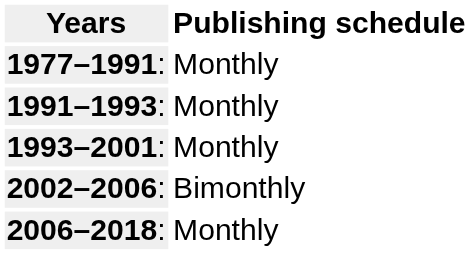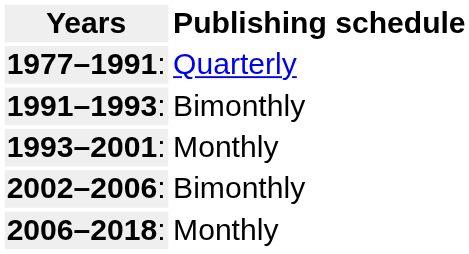 <table>
 <tr>
 <th style="background-color:#efefef;">Years</th>
 <th align="center" colspan="5">Publishing schedule</th>
 </tr>
 <tr>
 <td style="background-color:#efefef;"><strong>1977–1991</strong>:</td>
-<td align=left>Monthly</td>
+<td align=left><a href='#'>Quarterly</a></td>
 </tr>
 <tr>
 <td style="background-color:#efefef;"><strong>1991–1993</strong>:</td>
-<td align=left>Monthly</td>
+<td align=left>Bimonthly</td>
 </tr>
 <tr>
 <td style="background-color:#efefef;"><strong>1993–2001</strong>:</td>
 <td align=left>Monthly</td>
 </tr>
 <tr>
 <td style="background-color:#efefef;"><strong>2002–2006</strong>:</td>
 <td align=left>Bimonthly</td>
 </tr>
 <tr>
 <td style="background-color:#efefef;"><strong>2006–2018</strong>:</td>
 <td align=left>Monthly</td>
 </tr>
 </table>
